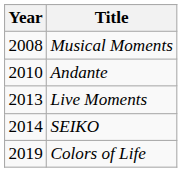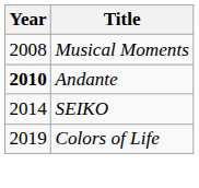 <table class="wikitable">
 <tr>
 <th>Year</th>
 <th>Title</th>
 </tr>
 <tr>
 <td>2008</td>
 <td><em>Musical Moments</em></td>
 </tr>
 <tr>
-<td>2010</td>
+<td><strong>2010</strong></td>
 <td><em>Andante</em></td>
-</tr>
-<tr>
-<td>2013</td>
-<td><em>Live Moments</em></td>
 </tr>
 <tr>
 <td>2014</td>
 <td><em>SEIKO</em></td>
 </tr>
 <tr>
 <td>2019</td>
 <td><em>Colors of Life</em></td>
 </tr>
 </table>
